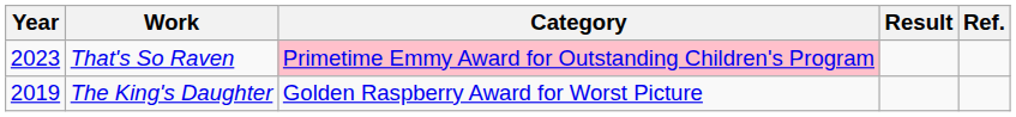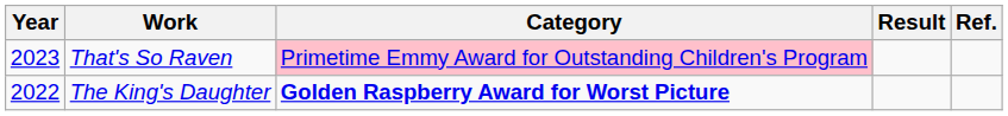 <table class="wikitable sortable">
 <tr>
 <th>Year</th>
 <th>Work</th>
 <th>Category</th>
 <th>Result</th>
 <th>Ref.</th>
 </tr>
 <tr>
 <td><a href='#'>2023</a></td>
 <td><em><a href='#'>That's So Raven</a></em></td>
 <td style="background: pink;"><a href='#'>Primetime Emmy Award for Outstanding Children's Program</a></td>
 <td></td>
 <td></td>
 </tr>
 <tr>
-<td><a href='#'>2019</a></td>
+<td><a href='#'>2022</a></td>
 <td><em><a href='#'>The King's Daughter</a></em></td>
-<td><a href='#'>Golden Raspberry Award for Worst Picture</a></td>
+<td><strong><a href='#'>Golden Raspberry Award for Worst Picture</a></strong></td>
 <td></td>
 <td></td>
 </tr>
 </table>
